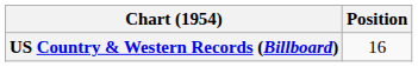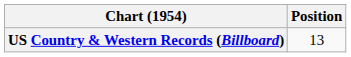 <table class="wikitable sortable plainrowheaders" style="text-align:center">
 <tr>
 <th>Chart (1954)</th>
 <th>Position</th>
 </tr>
 <tr>
 <th scope="row">US <a href='#'>Country & Western Records</a> (<em><a href='#'>Billboard</a></em>)</th>
-<td>16</td>
+<td>13</td>
 </tr>
 </table>
